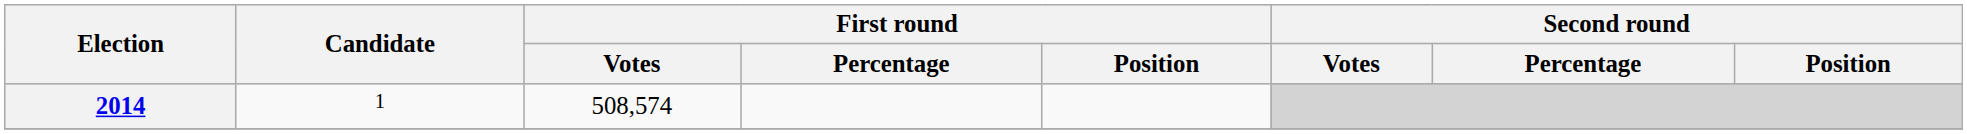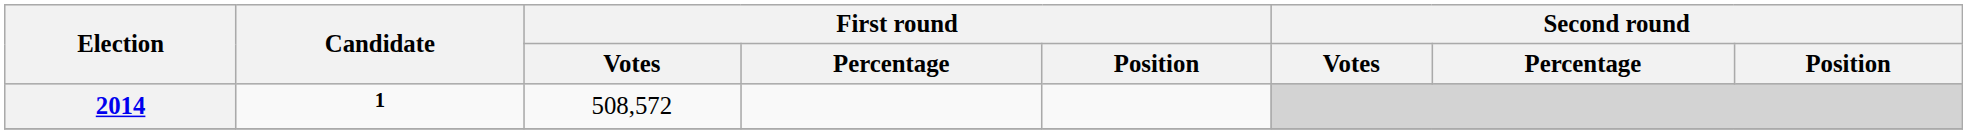 <table class=wikitable width=100%>
 <tr>
 <th rowspan=2>Election</th>
 <th rowspan=2>Candidate</th>
 <th colspan=3>First round</th>
 <th colspan=3>Second round</th>
 </tr>
 <tr>
 <th>Votes</th>
 <th>Percentage</th>
 <th>Position</th>
 <th>Votes</th>
 <th>Percentage</th>
 <th>Position</th>
 </tr>
 <tr align=center>
 <th><a href='#'>2014</a></th>
-<td><sup>1</sup></td>
-<td>508,574</td>
+<td><strong><sup>1</sup></strong></td>
+<td>508,572</td>
 <td></td>
 <td></td>
 <td bgcolor=lightgrey colspan=3></td>
 </tr>
 <tr align=center>
 </tr>
 </table>
